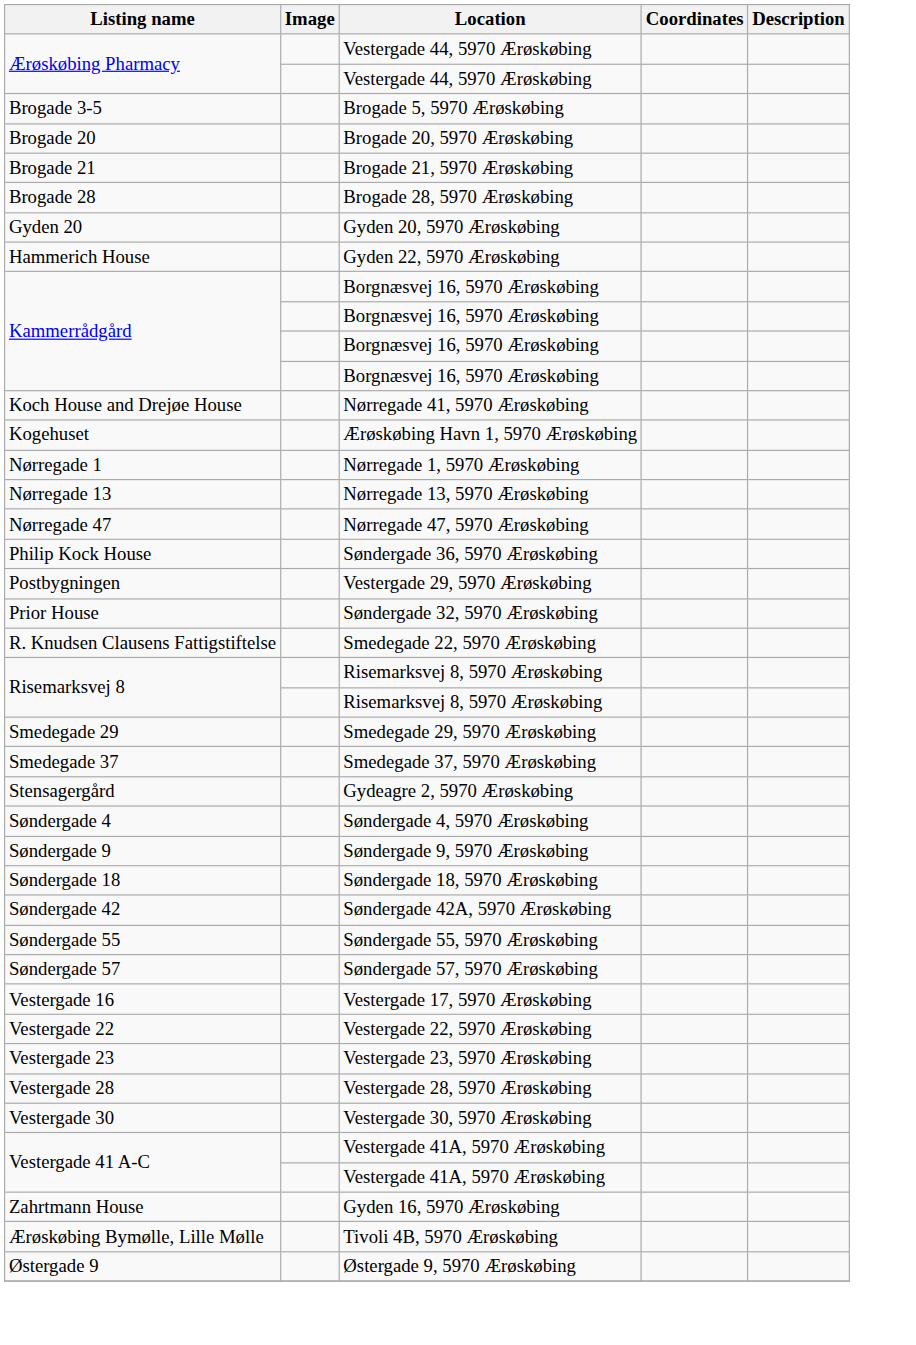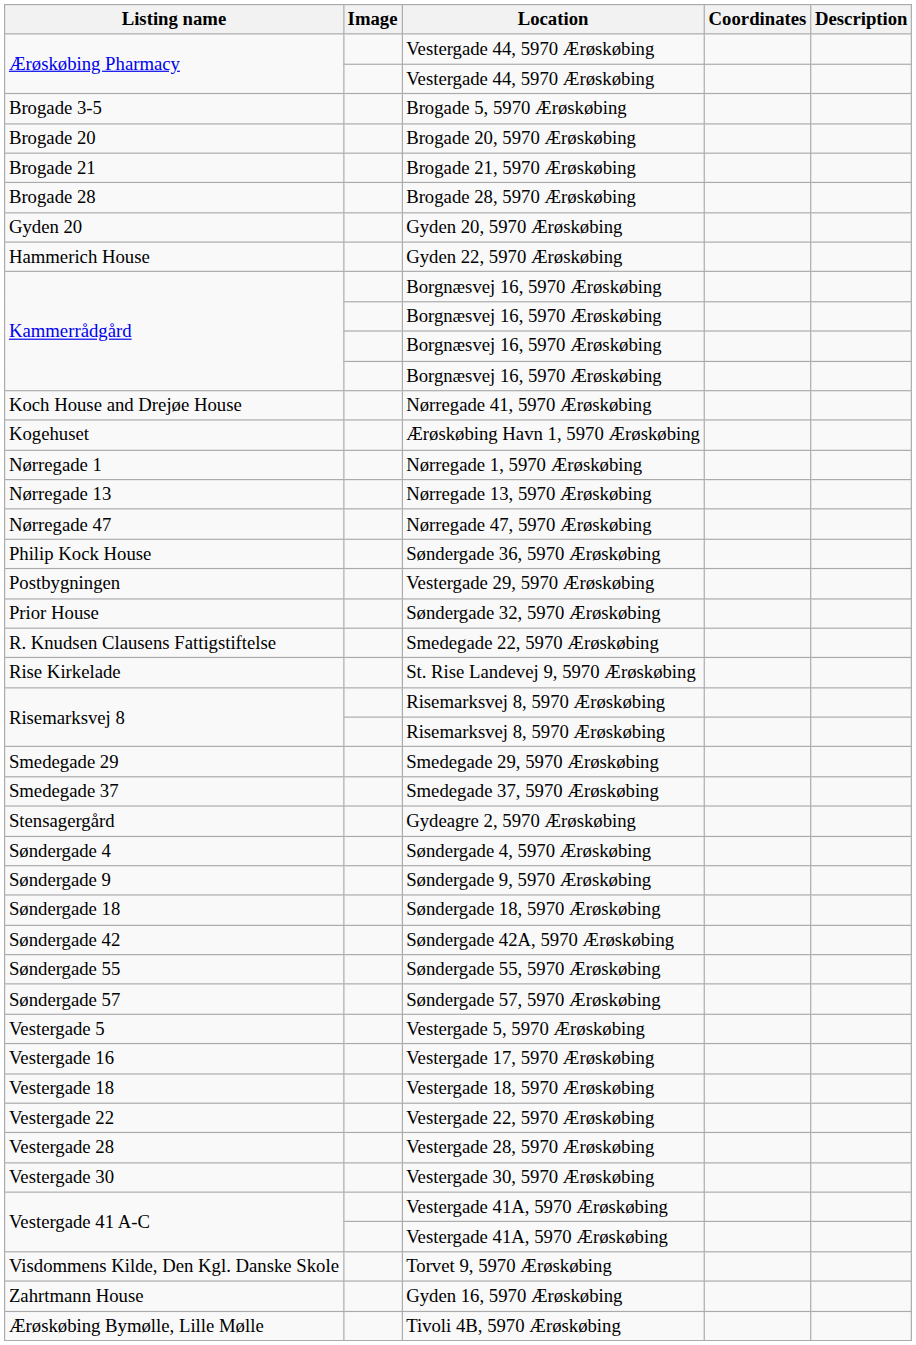 <table class="wikitable sortable">
 <tr>
 <th>Listing name</th>
 <th>Image</th>
 <th>Location</th>
 <th>Coordinates</th>
 <th>Description</th>
 </tr>
 <tr>
 <td rowspan="2"><a href='#'>Ærøskøbing Pharmacy</a></td>
 <td></td>
 <td>Vestergade 44, 5970 Ærøskøbing</td>
 <td></td>
 <td></td>
 </tr>
 <tr>
 <td></td>
 <td>Vestergade 44, 5970 Ærøskøbing</td>
 <td></td>
 <td></td>
 </tr>
 <tr>
 <td>Brogade 3-5</td>
 <td></td>
 <td>Brogade 5, 5970 Ærøskøbing</td>
 <td></td>
 <td></td>
 </tr>
 <tr>
 <td>Brogade 20</td>
 <td></td>
 <td>Brogade 20, 5970 Ærøskøbing</td>
 <td></td>
 <td></td>
 </tr>
 <tr>
 <td>Brogade 21</td>
 <td></td>
 <td>Brogade 21, 5970 Ærøskøbing</td>
 <td></td>
 <td></td>
 </tr>
 <tr>
 <td>Brogade 28</td>
 <td></td>
 <td>Brogade 28, 5970 Ærøskøbing</td>
 <td></td>
 <td></td>
 </tr>
 <tr>
 <td>Gyden 20</td>
 <td></td>
 <td>Gyden 20, 5970 Ærøskøbing</td>
 <td></td>
 <td></td>
 </tr>
 <tr>
 <td>Hammerich House</td>
 <td></td>
 <td>Gyden 22, 5970 Ærøskøbing</td>
 <td></td>
 <td></td>
 </tr>
 <tr>
 <td rowspan="4"><a href='#'>Kammerrådgård</a></td>
 <td></td>
 <td>Borgnæsvej 16, 5970 Ærøskøbing</td>
 <td></td>
 <td></td>
 </tr>
 <tr>
 <td></td>
 <td>Borgnæsvej 16, 5970 Ærøskøbing</td>
 <td></td>
 <td></td>
 </tr>
 <tr>
 <td></td>
 <td>Borgnæsvej 16, 5970 Ærøskøbing</td>
 <td></td>
 <td></td>
 </tr>
 <tr>
 <td></td>
 <td>Borgnæsvej 16, 5970 Ærøskøbing</td>
 <td></td>
 <td></td>
 </tr>
 <tr>
 <td>Koch House and Drejøe House</td>
 <td></td>
 <td>Nørregade 41, 5970 Ærøskøbing</td>
 <td></td>
 <td></td>
 </tr>
 <tr>
 <td>Kogehuset</td>
 <td></td>
 <td>Ærøskøbing Havn 1, 5970 Ærøskøbing</td>
 <td></td>
 <td></td>
 </tr>
 <tr>
 <td>Nørregade 1</td>
 <td></td>
 <td>Nørregade 1, 5970 Ærøskøbing</td>
 <td></td>
 <td></td>
 </tr>
 <tr>
 <td>Nørregade 13</td>
 <td></td>
 <td>Nørregade 13, 5970 Ærøskøbing</td>
 <td></td>
 <td></td>
 </tr>
 <tr>
 <td>Nørregade 47</td>
 <td></td>
 <td>Nørregade 47, 5970 Ærøskøbing</td>
 <td></td>
 <td></td>
 </tr>
 <tr>
 <td>Philip Kock House</td>
 <td></td>
 <td>Søndergade 36, 5970 Ærøskøbing</td>
 <td></td>
 <td></td>
 </tr>
 <tr>
 <td>Postbygningen</td>
 <td></td>
 <td>Vestergade 29, 5970 Ærøskøbing</td>
 <td></td>
 <td></td>
 </tr>
 <tr>
 <td>Prior House</td>
 <td></td>
 <td>Søndergade 32, 5970 Ærøskøbing</td>
 <td></td>
 <td></td>
 </tr>
 <tr>
 <td>R. Knudsen Clausens Fattigstiftelse</td>
 <td></td>
 <td>Smedegade 22, 5970 Ærøskøbing</td>
 <td></td>
 <td></td>
 </tr>
 <tr>
+<td>Rise Kirkelade</td>
+<td></td>
+<td>St. Rise Landevej 9, 5970 Ærøskøbing</td>
+<td></td>
+<td></td>
+</tr>
+<tr>
 <td rowspan="2">Risemarksvej 8</td>
 <td></td>
 <td>Risemarksvej 8, 5970 Ærøskøbing</td>
 <td></td>
 <td></td>
 </tr>
 <tr>
 <td></td>
 <td>Risemarksvej 8, 5970 Ærøskøbing</td>
 <td></td>
 <td></td>
 </tr>
 <tr>
 <td>Smedegade 29</td>
 <td></td>
 <td>Smedegade 29, 5970 Ærøskøbing</td>
 <td></td>
 <td></td>
 </tr>
 <tr>
 <td>Smedegade 37</td>
 <td></td>
 <td>Smedegade 37, 5970 Ærøskøbing</td>
 <td></td>
 <td></td>
 </tr>
 <tr>
 <td>Stensagergård</td>
 <td></td>
 <td>Gydeagre 2, 5970 Ærøskøbing</td>
 <td></td>
 <td></td>
 </tr>
 <tr>
 <td>Søndergade 4</td>
 <td></td>
 <td>Søndergade 4, 5970 Ærøskøbing</td>
 <td></td>
 <td></td>
 </tr>
 <tr>
 <td>Søndergade 9</td>
 <td></td>
 <td>Søndergade 9, 5970 Ærøskøbing</td>
 <td></td>
 <td></td>
 </tr>
 <tr>
 <td>Søndergade 18</td>
 <td></td>
 <td>Søndergade 18, 5970 Ærøskøbing</td>
 <td></td>
 <td></td>
 </tr>
 <tr>
 <td>Søndergade 42</td>
 <td></td>
 <td>Søndergade 42A, 5970 Ærøskøbing</td>
 <td></td>
 <td></td>
 </tr>
 <tr>
 <td>Søndergade 55</td>
 <td></td>
 <td>Søndergade 55, 5970 Ærøskøbing</td>
 <td></td>
 <td></td>
 </tr>
 <tr>
 <td>Søndergade 57</td>
 <td></td>
 <td>Søndergade 57, 5970 Ærøskøbing</td>
 <td></td>
 <td></td>
 </tr>
 <tr>
+<td>Vestergade 5</td>
+<td></td>
+<td>Vestergade 5, 5970 Ærøskøbing</td>
+<td></td>
+<td></td>
+</tr>
+<tr>
 <td>Vestergade 16</td>
 <td></td>
 <td>Vestergade 17, 5970 Ærøskøbing</td>
 <td></td>
 <td></td>
 </tr>
 <tr>
-<td>Vestergade 22</td>
+<td>Vestergade 18</td>
 <td></td>
-<td>Vestergade 22, 5970 Ærøskøbing</td>
+<td>Vestergade 18, 5970 Ærøskøbing</td>
 <td></td>
 <td></td>
 </tr>
 <tr>
-<td>Vestergade 23</td>
+<td>Vestergade 22</td>
 <td></td>
-<td>Vestergade 23, 5970 Ærøskøbing</td>
+<td>Vestergade 22, 5970 Ærøskøbing</td>
 <td></td>
 <td></td>
 </tr>
 <tr>
 <td>Vestergade 28</td>
 <td></td>
 <td>Vestergade 28, 5970 Ærøskøbing</td>
 <td></td>
 <td></td>
 </tr>
 <tr>
 <td>Vestergade 30</td>
 <td></td>
 <td>Vestergade 30, 5970 Ærøskøbing</td>
 <td></td>
 <td></td>
 </tr>
 <tr>
 <td rowspan="2">Vestergade 41 A-C</td>
 <td></td>
 <td>Vestergade 41A, 5970 Ærøskøbing</td>
 <td></td>
 <td></td>
 </tr>
 <tr>
 <td></td>
 <td>Vestergade 41A, 5970 Ærøskøbing</td>
 <td></td>
 <td></td>
 </tr>
 <tr>
+<td>Visdommens Kilde, Den Kgl. Danske Skole</td>
+<td></td>
+<td>Torvet 9, 5970 Ærøskøbing</td>
+<td></td>
+<td></td>
+</tr>
+<tr>
 <td>Zahrtmann House</td>
 <td></td>
 <td>Gyden 16, 5970 Ærøskøbing</td>
 <td></td>
 <td></td>
 </tr>
 <tr>
 <td>Ærøskøbing Bymølle, Lille Mølle</td>
 <td></td>
 <td>Tivoli 4B, 5970 Ærøskøbing</td>
 <td></td>
 <td></td>
 </tr>
 <tr>
-<td>Østergade 9</td>
-<td></td>
-<td>Østergade 9, 5970 Ærøskøbing</td>
-<td></td>
-<td></td>
-</tr>
-<tr>
 </tr>
 </table>
